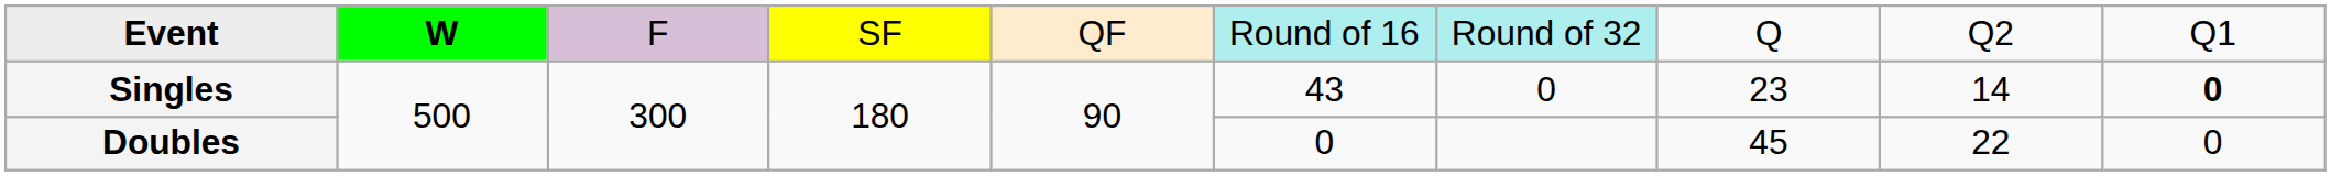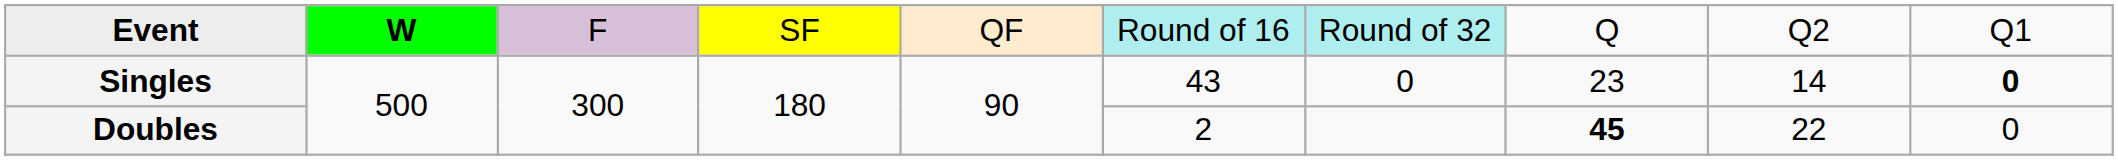 <table class=wikitable style=font-size:90%;text-align:center>
 <tr>
 <td style="width:130px; background:#ededed;"><strong>Event</strong></td>
 <td style="width:80px; background:lime;"><strong>W</strong></td>
 <td style="width:85px; background:thistle;">F</td>
 <td style="width:85px; background:#ff0;">SF</td>
 <td style="width:85px; background:#ffebcd;">QF</td>
 <td style="width:85px; background:#afeeee;">Round of 16</td>
 <td style="width:85px; background:#afeeee;">Round of 32</td>
 <td width=85>Q</td>
 <td width=85>Q2</td>
 <td width=85>Q1</td>
 </tr>
 <tr>
 <th style="background:#f4f4f4;">Singles</th>
 <td rowspan=2>500</td>
 <td rowspan=2>300</td>
 <td rowspan=2>180</td>
 <td rowspan=2>90</td>
 <td>43</td>
 <td>0</td>
 <td>23</td>
 <td>14</td>
 <td><strong>0</strong></td>
 </tr>
 <tr>
 <th style="background:#f4f4f4;">Doubles</th>
-<td>0</td>
+<td>2</td>
 <td></td>
-<td>45</td>
+<td><strong>45</strong></td>
 <td>22</td>
 <td>0</td>
 </tr>
 </table>
